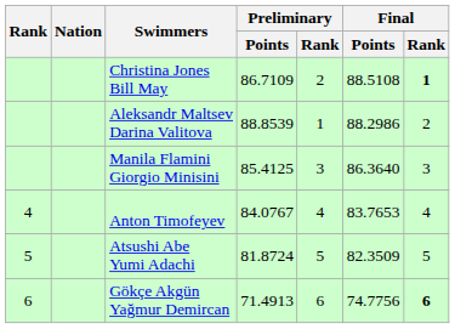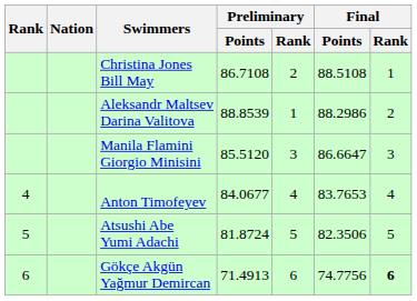 <table class="wikitable sortable" style="text-align:center">
 <tr>
 <th rowspan=2>Rank</th>
 <th rowspan=2>Nation</th>
 <th rowspan=2>Swimmers</th>
 <th colspan=2>Preliminary</th>
 <th colspan=2>Final</th>
 </tr>
 <tr>
 <th>Points</th>
 <th>Rank</th>
 <th>Points</th>
 <th>Rank</th>
 </tr>
 <tr bgcolor=ccffcc>
 <td></td>
 <td align=left></td>
 <td align=left><a href='#'>Christina Jones</a><br><a href='#'>Bill May</a></td>
-<td>86.7109</td>
+<td>86.7108</td>
 <td>2</td>
 <td>88.5108</td>
-<td><strong>1</strong></td>
+<td>1</td>
 </tr>
 <tr bgcolor=ccffcc>
 <td></td>
 <td align=left></td>
 <td align=left><a href='#'>Aleksandr Maltsev</a><br><a href='#'>Darina Valitova</a></td>
 <td>88.8539</td>
 <td>1</td>
 <td>88.2986</td>
 <td>2</td>
 </tr>
 <tr bgcolor=ccffcc>
 <td></td>
 <td align=left></td>
 <td align=left><a href='#'>Manila Flamini</a><br><a href='#'>Giorgio Minisini</a></td>
-<td>85.4125</td>
+<td>85.5120</td>
 <td>3</td>
-<td>86.3640</td>
+<td>86.6647</td>
 <td>3</td>
 </tr>
 <tr bgcolor=ccffcc>
 <td>4</td>
 <td align=left></td>
 <td align=left><br><a href='#'>Anton Timofeyev</a></td>
-<td>84.0767</td>
+<td>84.0677</td>
 <td>4</td>
 <td>83.7653</td>
 <td>4</td>
 </tr>
 <tr bgcolor=ccffcc>
 <td>5</td>
 <td align=left></td>
 <td align=left><a href='#'>Atsushi Abe</a><br><a href='#'>Yumi Adachi</a></td>
 <td>81.8724</td>
 <td>5</td>
-<td>82.3509</td>
+<td>82.3506</td>
 <td>5</td>
 </tr>
 <tr bgcolor=ccffcc>
 <td>6</td>
 <td align=left></td>
 <td align=left><a href='#'>Gökçe Akgün</a><br><a href='#'>Yağmur Demircan</a></td>
 <td>71.4913</td>
 <td>6</td>
 <td>74.7756</td>
 <td><strong>6</strong></td>
 </tr>
 </table>
